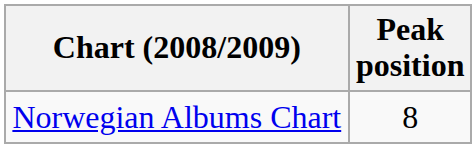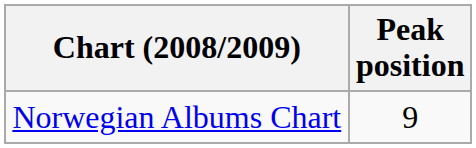 <table class="wikitable sortable">
 <tr>
 <th>Chart (2008/2009)</th>
 <th>Peak<br>position</th>
 </tr>
 <tr>
 <td align="left"><a href='#'>Norwegian Albums Chart</a></td>
-<td style="text-align:center;">8</td>
+<td style="text-align:center;">9</td>
 </tr>
 </table>
